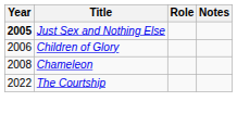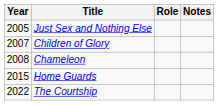 <table class="wikitable sortable">
 <tr>
 <th>Year</th>
 <th>Title</th>
 <th>Role</th>
 <th class="unsortable">Notes</th>
 </tr>
 <tr>
-<td><strong>2005</strong></td>
+<td>2005</td>
 <td><em><a href='#'>Just Sex and Nothing Else</a></em></td>
 <td></td>
 <td></td>
 </tr>
 <tr>
-<td>2006</td>
+<td>2007</td>
 <td><em><a href='#'>Children of Glory</a></em></td>
 <td></td>
 <td></td>
 </tr>
 <tr>
 <td>2008</td>
 <td><em><a href='#'>Chameleon</a></em></td>
 <td></td>
 <td></td>
 </tr>
 <tr>
+<td>2015</td>
+<td><em><a href='#'>Home Guards</a></em></td>
+<td></td>
+<td></td>
+</tr>
+<tr>
 <td>2022</td>
 <td><em><a href='#'>The Courtship</a></em></td>
 <td></td>
 <td></td>
 </tr>
 </table>
